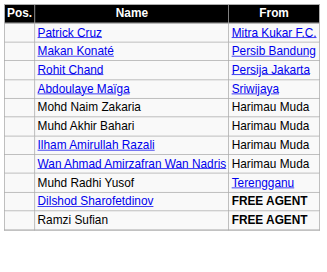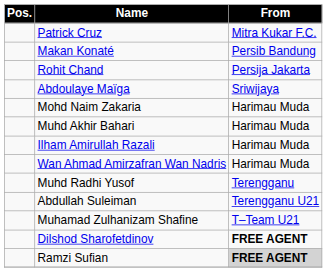 <table class="wikitable sortable">
 <tr>
 <th style="background:Black; color:White;">Pos.</th>
 <th style="background:Black; color:White;">Name</th>
 <th style="background:Black; color:White;">From</th>
 </tr>
 <tr>
 <td></td>
 <td> <a href='#'>Patrick Cruz</a></td>
 <td> <a href='#'>Mitra Kukar F.C.</a></td>
 </tr>
 <tr>
 <td></td>
 <td> <a href='#'>Makan Konaté</a></td>
 <td> <a href='#'>Persib Bandung</a></td>
 </tr>
 <tr>
 <td></td>
 <td> <a href='#'>Rohit Chand</a></td>
 <td> <a href='#'>Persija Jakarta</a></td>
 </tr>
 <tr>
 <td></td>
 <td> <a href='#'>Abdoulaye Maïga</a></td>
 <td> <a href='#'>Sriwijaya</a></td>
 </tr>
 <tr>
 <td></td>
 <td> Mohd Naim Zakaria</td>
 <td> Harimau Muda</td>
 </tr>
 <tr>
 <td></td>
 <td> Muhd Akhir Bahari</td>
 <td> Harimau Muda</td>
 </tr>
 <tr>
 <td></td>
 <td> <a href='#'>Ilham Amirullah Razali</a></td>
 <td> Harimau Muda</td>
 </tr>
 <tr>
 <td></td>
 <td> <a href='#'>Wan Ahmad Amirzafran Wan Nadris</a></td>
 <td> Harimau Muda</td>
 </tr>
 <tr>
 <td></td>
 <td> Muhd Radhi Yusof</td>
 <td> <a href='#'>Terengganu</a></td>
 </tr>
 <tr>
 <td></td>
+<td> Abdullah Suleiman</td>
+<td> <a href='#'>Terengganu U21</a></td>
+</tr>
+<tr>
+<td></td>
+<td> Muhamad Zulhanizam Shafine</td>
+<td> <a href='#'>T–Team U21</a></td>
+</tr>
+<tr>
+<td></td>
 <td> <a href='#'>Dilshod Sharofetdinov</a></td>
 <td><strong>FREE AGENT</strong></td>
 </tr>
 <tr>
 <td></td>
 <td> Ramzi Sufian</td>
-<td><strong>FREE AGENT</strong></td>
+<td style="background: lightgrey;"><strong>FREE AGENT</strong></td>
 </tr>
 <tr>
 </tr>
 </table>
